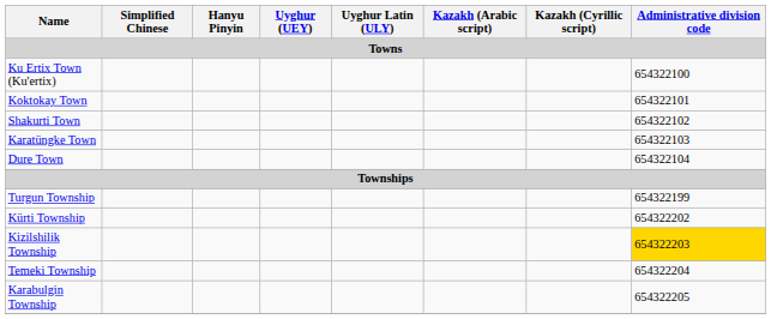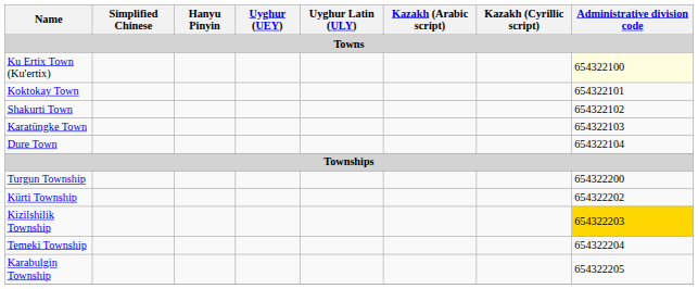 <table class="wikitable" align="center" style="width:50%; border="1">
 <tr>
 <th>Name</th>
 <th>Simplified Chinese</th>
 <th>Hanyu Pinyin</th>
 <th><a href='#'>Uyghur</a> (<a href='#'>UEY</a>)</th>
 <th>Uyghur Latin (<a href='#'>ULY</a>)</th>
 <th><a href='#'>Kazakh</a> (Arabic script)</th>
 <th>Kazakh (Cyrillic script)</th>
 <th><a href='#'>Administrative division code</a></th>
 </tr>
 <tr>
 <td colspan="9"  style="text-align:center; background:#d3d3d3;"><strong>Towns</strong></td>
 </tr>
 <tr --------->
 <td><a href='#'>Ku Ertix Town</a><br>(Ku'ertix)</td>
 <td></td>
 <td></td>
 <td></td>
 <td></td>
 <td></td>
 <td></td>
-<td>654322100</td>
+<td style="background: lightyellow;">654322100</td>
 </tr>
 <tr>
 <td><a href='#'>Koktokay Town</a></td>
 <td></td>
 <td></td>
 <td></td>
 <td></td>
 <td></td>
 <td></td>
 <td>654322101</td>
 </tr>
 <tr>
 <td><a href='#'>Shakurti Town</a></td>
 <td></td>
 <td></td>
 <td></td>
 <td></td>
 <td></td>
 <td></td>
 <td>654322102</td>
 </tr>
 <tr>
 <td><a href='#'>Karatüngke Town</a></td>
 <td></td>
 <td></td>
 <td></td>
 <td></td>
 <td></td>
 <td></td>
 <td>654322103</td>
 </tr>
 <tr>
 <td><a href='#'>Dure Town</a></td>
 <td></td>
 <td></td>
 <td></td>
 <td></td>
 <td></td>
 <td></td>
 <td>654322104</td>
 </tr>
 <tr>
 <td colspan="9"  style="text-align:center; background:#d3d3d3;"><strong>Townships</strong></td>
 </tr>
 <tr --------->
 <td><a href='#'>Turgun Township</a></td>
 <td></td>
 <td></td>
 <td></td>
 <td></td>
 <td></td>
 <td></td>
-<td>654322199</td>
+<td>654322200</td>
 </tr>
 <tr>
 <td><a href='#'>Kürti Township</a></td>
 <td></td>
 <td></td>
 <td></td>
 <td></td>
 <td></td>
 <td></td>
 <td>654322202</td>
 </tr>
 <tr>
 <td><a href='#'>Kizilshilik Township</a></td>
 <td></td>
 <td></td>
 <td></td>
 <td></td>
 <td></td>
 <td></td>
 <td style="background: gold;">654322203</td>
 </tr>
 <tr>
 <td><a href='#'>Temeki Township</a></td>
 <td></td>
 <td></td>
 <td></td>
 <td></td>
 <td></td>
 <td></td>
 <td>654322204</td>
 </tr>
 <tr>
 <td><a href='#'>Karabulgin Township</a></td>
 <td></td>
 <td></td>
 <td></td>
 <td></td>
 <td></td>
 <td></td>
 <td>654322205</td>
 </tr>
 <tr>
 </tr>
 </table>
